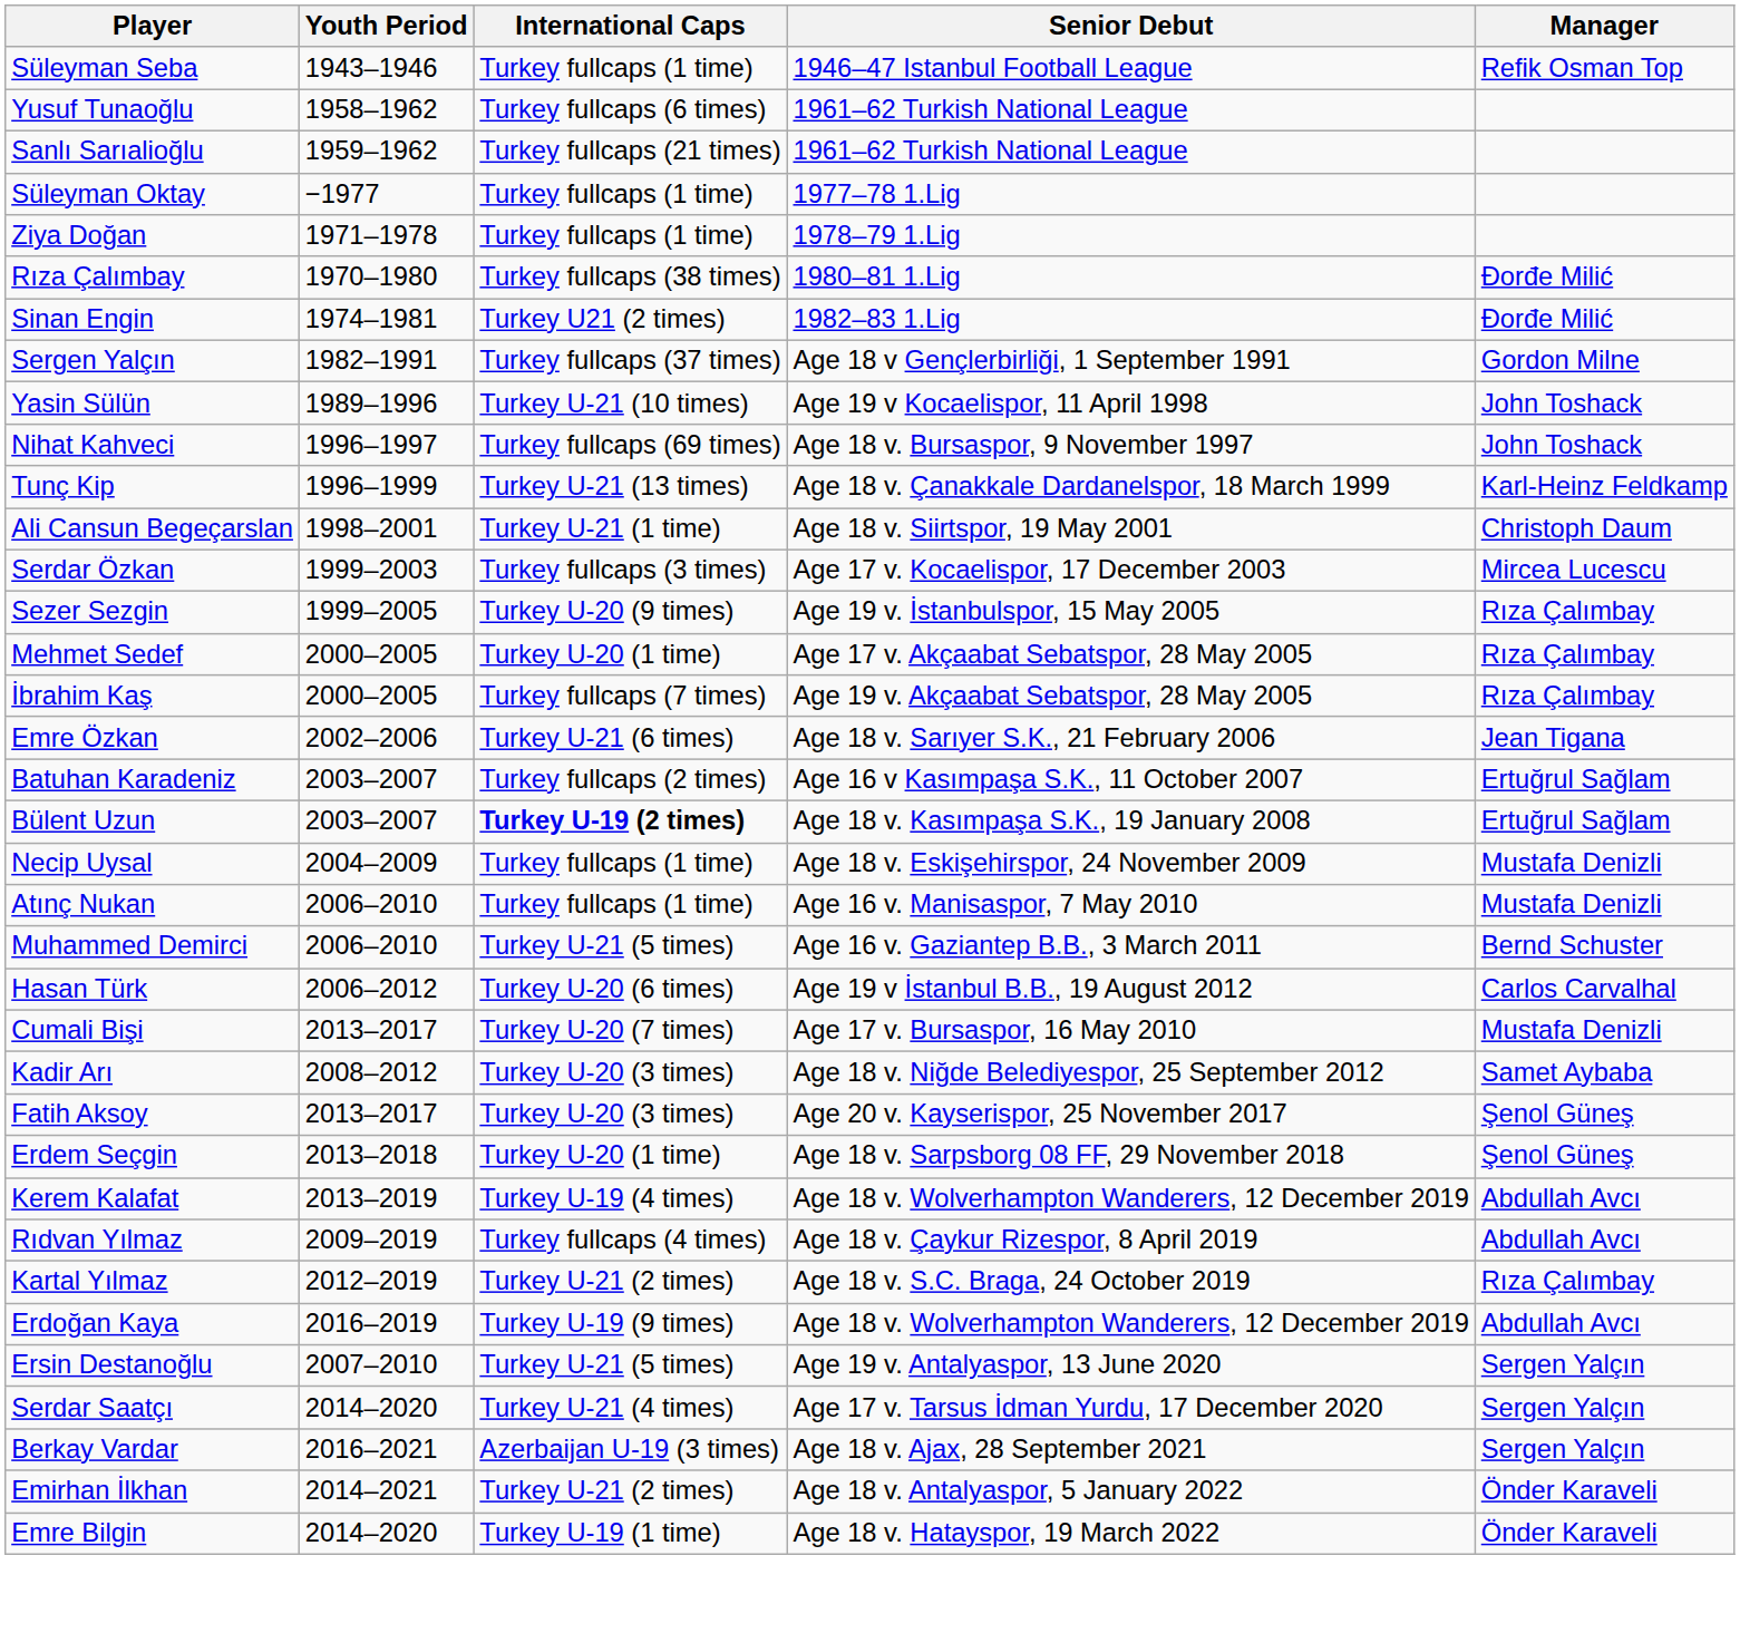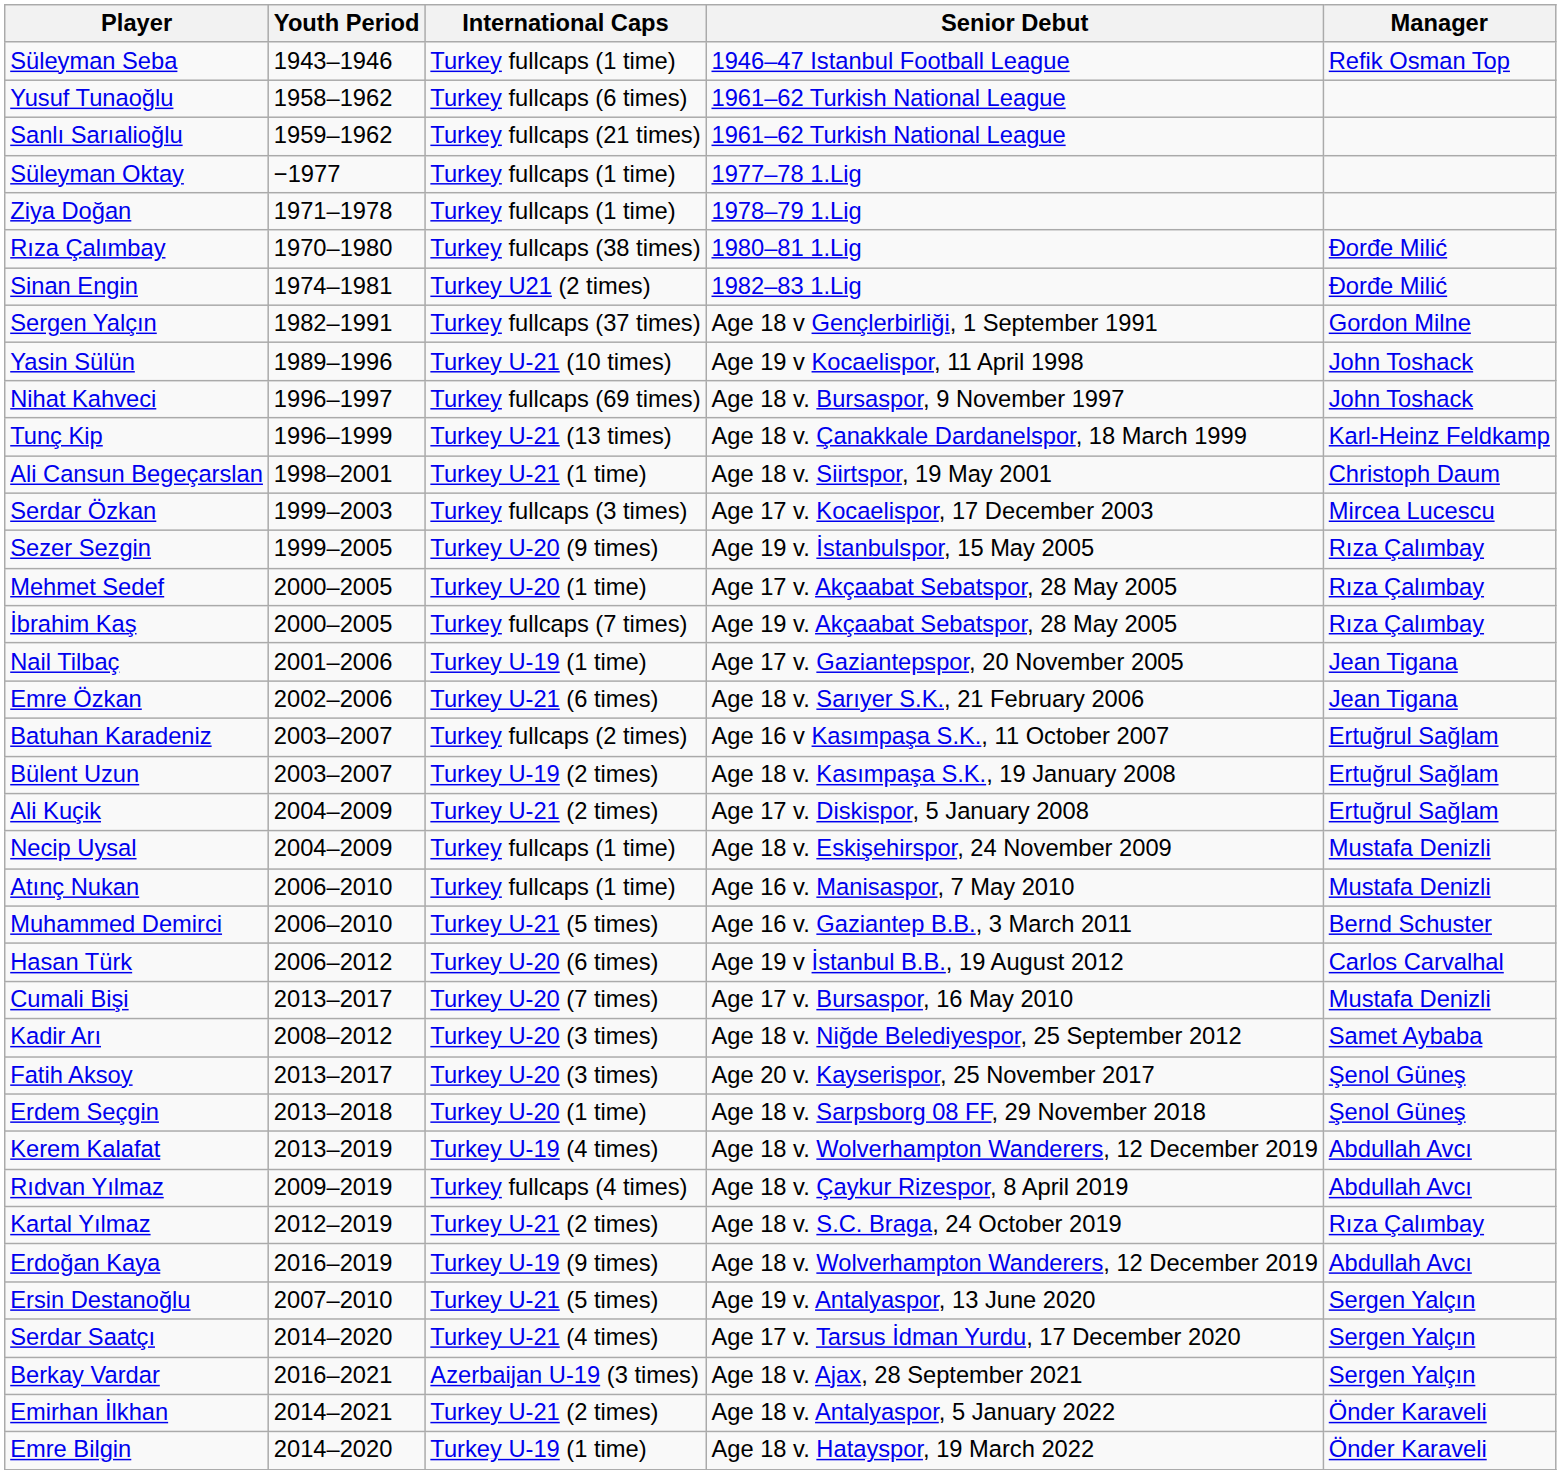 <table class="wikitable sortable">
 <tr>
 <th>Player</th>
 <th>Youth Period</th>
 <th>International Caps</th>
 <th>Senior Debut</th>
 <th>Manager</th>
 </tr>
 <tr>
 <td> <a href='#'>Süleyman Seba</a></td>
 <td>1943–1946</td>
 <td><a href='#'>Turkey</a> fullcaps (1 time)</td>
 <td><a href='#'>1946–47 Istanbul Football League</a></td>
 <td> <a href='#'>Refik Osman Top</a></td>
 </tr>
 <tr>
 <td> <a href='#'>Yusuf Tunaoğlu</a></td>
 <td>1958–1962</td>
 <td><a href='#'>Turkey</a> fullcaps (6 times)</td>
 <td><a href='#'>1961–62 Turkish National League</a></td>
 <td></td>
 </tr>
 <tr>
 <td> <a href='#'>Sanlı Sarıalioğlu</a></td>
 <td>1959–1962</td>
 <td><a href='#'>Turkey</a> fullcaps (21 times)</td>
 <td><a href='#'>1961–62 Turkish National League</a></td>
 <td></td>
 </tr>
 <tr>
 <td> <a href='#'>Süleyman Oktay</a></td>
 <td>−1977</td>
 <td><a href='#'>Turkey</a> fullcaps (1 time)</td>
 <td><a href='#'>1977–78 1.Lig</a></td>
 <td></td>
 </tr>
 <tr>
 <td> <a href='#'>Ziya Doğan</a></td>
 <td>1971–1978</td>
 <td><a href='#'>Turkey</a> fullcaps (1 time)</td>
 <td><a href='#'>1978–79 1.Lig</a></td>
 <td></td>
 </tr>
 <tr>
 <td> <a href='#'>Rıza Çalımbay</a></td>
 <td>1970–1980</td>
 <td><a href='#'>Turkey</a> fullcaps (38 times)</td>
 <td><a href='#'>1980–81 1.Lig</a></td>
 <td> <a href='#'>Đorđe Milić</a></td>
 </tr>
 <tr>
 <td> <a href='#'>Sinan Engin</a></td>
 <td>1974–1981</td>
 <td><a href='#'>Turkey U21</a> (2 times)</td>
 <td><a href='#'>1982–83 1.Lig</a></td>
 <td> <a href='#'>Đorđe Milić</a></td>
 </tr>
 <tr>
 <td> <a href='#'>Sergen Yalçın</a></td>
 <td>1982–1991</td>
 <td><a href='#'>Turkey</a> fullcaps (37 times)</td>
 <td>Age 18 v <a href='#'>Gençlerbirliği</a>, 1 September 1991</td>
 <td> <a href='#'>Gordon Milne</a></td>
 </tr>
 <tr>
 <td> <a href='#'>Yasin Sülün</a></td>
 <td>1989–1996</td>
 <td><a href='#'>Turkey U-21</a> (10 times)</td>
 <td>Age 19 v <a href='#'>Kocaelispor</a>, 11 April 1998</td>
 <td> <a href='#'>John Toshack</a></td>
 </tr>
 <tr>
 <td> <a href='#'>Nihat Kahveci</a></td>
 <td>1996–1997</td>
 <td><a href='#'>Turkey</a> fullcaps (69 times)</td>
 <td>Age 18 v. <a href='#'>Bursaspor</a>, 9 November 1997</td>
 <td> <a href='#'>John Toshack</a></td>
 </tr>
 <tr>
 <td> <a href='#'>Tunç Kip</a></td>
 <td>1996–1999</td>
 <td><a href='#'>Turkey U-21</a> (13 times)</td>
 <td>Age 18 v. <a href='#'>Çanakkale Dardanelspor</a>, 18 March 1999</td>
 <td> <a href='#'>Karl-Heinz Feldkamp</a></td>
 </tr>
 <tr>
 <td> <a href='#'>Ali Cansun Begeçarslan</a></td>
 <td>1998–2001</td>
 <td><a href='#'>Turkey U-21</a> (1 time)</td>
 <td>Age 18 v. <a href='#'>Siirtspor</a>, 19 May 2001</td>
 <td> <a href='#'>Christoph Daum</a></td>
 </tr>
 <tr>
 <td> <a href='#'>Serdar Özkan</a></td>
 <td>1999–2003</td>
 <td><a href='#'>Turkey</a> fullcaps (3 times)</td>
 <td>Age 17 v. <a href='#'>Kocaelispor</a>, 17 December 2003</td>
 <td> <a href='#'>Mircea Lucescu</a></td>
 </tr>
 <tr>
 <td> <a href='#'>Sezer Sezgin</a></td>
 <td>1999–2005</td>
 <td><a href='#'>Turkey U-20</a> (9 times)</td>
 <td>Age 19 v. <a href='#'>İstanbulspor</a>, 15 May 2005</td>
 <td> <a href='#'>Rıza Çalımbay</a></td>
 </tr>
 <tr>
 <td> <a href='#'>Mehmet Sedef</a></td>
 <td>2000–2005</td>
 <td><a href='#'>Turkey U-20</a> (1 time)</td>
 <td>Age 17 v. <a href='#'>Akçaabat Sebatspor</a>, 28 May 2005</td>
 <td> <a href='#'>Rıza Çalımbay</a></td>
 </tr>
 <tr>
 <td> <a href='#'>İbrahim Kaş</a></td>
 <td>2000–2005</td>
 <td><a href='#'>Turkey</a> fullcaps (7 times)</td>
 <td>Age 19 v. <a href='#'>Akçaabat Sebatspor</a>, 28 May 2005</td>
 <td> <a href='#'>Rıza Çalımbay</a></td>
 </tr>
 <tr>
+<td> <a href='#'>Nail Tilbaç</a></td>
+<td>2001–2006</td>
+<td><a href='#'>Turkey U-19</a> (1 time)</td>
+<td>Age 17 v. <a href='#'>Gaziantepspor</a>, 20 November 2005</td>
+<td> <a href='#'>Jean Tigana</a></td>
+</tr>
+<tr>
 <td> <a href='#'>Emre Özkan</a></td>
 <td>2002–2006</td>
 <td><a href='#'>Turkey U-21</a> (6 times)</td>
 <td>Age 18 v. <a href='#'>Sarıyer S.K.</a>, 21 February 2006</td>
 <td> <a href='#'>Jean Tigana</a></td>
 </tr>
 <tr>
 <td> <a href='#'>Batuhan Karadeniz</a></td>
 <td>2003–2007</td>
 <td><a href='#'>Turkey</a> fullcaps (2 times)</td>
 <td>Age 16 v <a href='#'>Kasımpaşa S.K.</a>, 11 October 2007</td>
 <td> <a href='#'>Ertuğrul Sağlam</a></td>
 </tr>
 <tr>
 <td> <a href='#'>Bülent Uzun</a></td>
 <td>2003–2007</td>
-<td><strong><a href='#'>Turkey U-19</a> (2 times)</strong></td>
+<td><a href='#'>Turkey U-19</a> (2 times)</td>
 <td>Age 18 v. <a href='#'>Kasımpaşa S.K.</a>, 19 January 2008</td>
+<td> <a href='#'>Ertuğrul Sağlam</a></td>
+</tr>
+<tr>
+<td> <a href='#'>Ali Kuçik</a></td>
+<td>2004–2009</td>
+<td><a href='#'>Turkey U-21</a> (2 times)</td>
+<td>Age 17 v. <a href='#'>Diskispor</a>, 5 January 2008</td>
 <td> <a href='#'>Ertuğrul Sağlam</a></td>
 </tr>
 <tr>
 <td> <a href='#'>Necip Uysal</a></td>
 <td>2004–2009</td>
 <td><a href='#'>Turkey</a> fullcaps (1 time)</td>
 <td>Age 18 v. <a href='#'>Eskişehirspor</a>, 24 November 2009</td>
 <td>  <a href='#'>Mustafa Denizli</a></td>
 </tr>
 <tr>
 <td> <a href='#'>Atınç Nukan</a></td>
 <td>2006–2010</td>
 <td><a href='#'>Turkey</a> fullcaps (1 time)</td>
 <td>Age 16 v. <a href='#'>Manisaspor</a>, 7 May 2010</td>
 <td>  <a href='#'>Mustafa Denizli</a></td>
 </tr>
 <tr>
 <td> <a href='#'>Muhammed Demirci</a></td>
 <td>2006–2010</td>
 <td><a href='#'>Turkey U-21</a> (5 times)</td>
 <td>Age 16 v. <a href='#'>Gaziantep B.B.</a>, 3 March 2011</td>
 <td> <a href='#'>Bernd Schuster</a></td>
 </tr>
 <tr>
 <td> <a href='#'>Hasan Türk</a></td>
 <td>2006–2012</td>
 <td><a href='#'>Turkey U-20</a> (6 times)</td>
 <td>Age 19 v <a href='#'>İstanbul B.B.</a>, 19 August 2012</td>
 <td>  <a href='#'>Carlos Carvalhal</a></td>
 </tr>
 <tr>
 <td> <a href='#'>Cumali Bişi</a></td>
 <td>2013–2017</td>
 <td><a href='#'>Turkey U-20</a> (7 times)</td>
 <td>Age 17 v. <a href='#'>Bursaspor</a>, 16 May 2010</td>
 <td>  <a href='#'>Mustafa Denizli</a></td>
 </tr>
 <tr>
 <td> <a href='#'>Kadir Arı</a></td>
 <td>2008–2012</td>
 <td><a href='#'>Turkey U-20</a> (3 times)</td>
 <td>Age 18 v. <a href='#'>Niğde Belediyespor</a>, 25 September 2012</td>
 <td> <a href='#'>Samet Aybaba</a></td>
 </tr>
 <tr>
 <td> <a href='#'>Fatih Aksoy</a></td>
 <td>2013–2017</td>
 <td><a href='#'>Turkey U-20</a> (3 times)</td>
 <td>Age 20 v. <a href='#'>Kayserispor</a>, 25 November 2017</td>
 <td>  <a href='#'>Şenol Güneş</a></td>
 </tr>
 <tr>
 <td> <a href='#'>Erdem Seçgin</a></td>
 <td>2013–2018</td>
 <td><a href='#'>Turkey U-20</a> (1 time)</td>
 <td>Age 18 v. <a href='#'>Sarpsborg 08 FF</a>, 29 November 2018</td>
 <td>  <a href='#'>Şenol Güneş</a></td>
 </tr>
 <tr>
 <td> <a href='#'>Kerem Kalafat</a></td>
 <td>2013–2019</td>
 <td><a href='#'>Turkey U-19</a> (4 times)</td>
 <td>Age 18 v. <a href='#'>Wolverhampton Wanderers</a>, 12 December 2019</td>
 <td>  <a href='#'>Abdullah Avcı</a></td>
 </tr>
 <tr>
 <td> <a href='#'>Rıdvan Yılmaz</a></td>
 <td>2009–2019</td>
 <td><a href='#'>Turkey</a> fullcaps (4 times)</td>
 <td>Age 18 v. <a href='#'>Çaykur Rizespor</a>, 8 April 2019</td>
 <td>  <a href='#'>Abdullah Avcı</a></td>
 </tr>
 <tr>
 <td> <a href='#'>Kartal Yılmaz</a></td>
 <td>2012–2019</td>
 <td><a href='#'>Turkey U-21</a> (2 times)</td>
 <td>Age 18  v. <a href='#'>S.C. Braga</a>, 24 October 2019</td>
 <td> <a href='#'>Rıza Çalımbay</a></td>
 </tr>
 <tr>
 <td> <a href='#'>Erdoğan Kaya</a></td>
 <td>2016–2019</td>
 <td><a href='#'>Turkey U-19</a> (9 times)</td>
 <td>Age 18  v. <a href='#'>Wolverhampton Wanderers</a>,  12 December 2019</td>
 <td>  <a href='#'>Abdullah Avcı</a></td>
 </tr>
 <tr>
 <td> <a href='#'>Ersin Destanoğlu</a></td>
 <td>2007–2010</td>
 <td><a href='#'>Turkey U-21</a> (5 times)</td>
 <td>Age 19 v. <a href='#'>Antalyaspor</a>, 13 June 2020</td>
 <td>  <a href='#'>Sergen Yalçın</a></td>
 </tr>
 <tr>
 <td> <a href='#'>Serdar Saatçı</a></td>
 <td>2014–2020</td>
 <td><a href='#'>Turkey U-21</a> (4 times)</td>
 <td>Age 17 v. <a href='#'>Tarsus İdman Yurdu</a>, 17 December 2020</td>
 <td>  <a href='#'>Sergen Yalçın</a></td>
 </tr>
 <tr>
 <td> <a href='#'>Berkay Vardar</a></td>
 <td>2016–2021</td>
 <td><a href='#'>Azerbaijan U-19</a> (3 times)</td>
 <td>Age 18 v. <a href='#'>Ajax</a>, 28 September 2021</td>
 <td>  <a href='#'>Sergen Yalçın</a></td>
 </tr>
 <tr>
 <td> <a href='#'>Emirhan İlkhan</a></td>
 <td>2014–2021</td>
 <td><a href='#'>Turkey U-21</a> (2 times)</td>
 <td>Age 18 v. <a href='#'>Antalyaspor</a>, 5 January 2022</td>
 <td>  <a href='#'>Önder Karaveli</a></td>
 </tr>
 <tr>
 <td> <a href='#'>Emre Bilgin</a></td>
 <td>2014–2020</td>
 <td><a href='#'>Turkey U-19</a> (1 time)</td>
 <td>Age 18 v. <a href='#'>Hatayspor</a>, 19 March 2022</td>
 <td>  <a href='#'>Önder Karaveli</a></td>
 </tr>
 <tr>
 </tr>
 </table>
